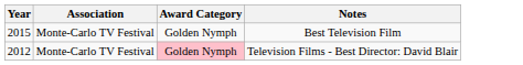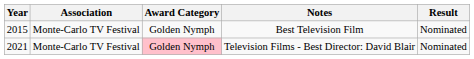 <table class="wikitable" border="1" style="text-align: center">
 <tr>
 <th>Year</th>
 <th>Association</th>
 <th>Award Category</th>
 <th>Notes</th>
+<th>Result</th>
 </tr>
 <tr>
 <td>2015</td>
 <td>Monte-Carlo TV Festival</td>
 <td>Golden Nymph</td>
 <td>Best Television Film</td>
+<td>Nominated</td>
 </tr>
 <tr>
-<td>2012</td>
+<td>2021</td>
 <td>Monte-Carlo TV Festival</td>
 <td style="background: pink;">Golden Nymph</td>
 <td>Television Films - Best Director: David Blair</td>
+<td>Nominated</td>
 </tr>
 </table>
